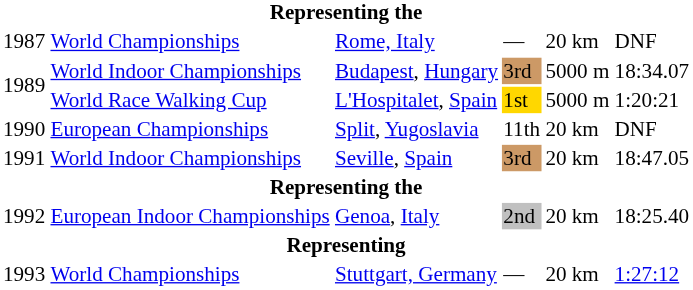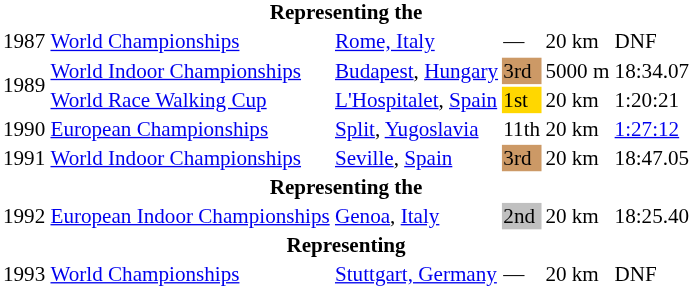 <table>
 <tr>
 <th colspan="6">Representing the </th>
 </tr>
 <tr>
 <td>1987</td>
 <td><a href='#'>World Championships</a></td>
 <td><a href='#'>Rome, Italy</a></td>
 <td>—</td>
 <td>20 km</td>
 <td>DNF</td>
 </tr>
 <tr>
 <td rowspan=2>1989</td>
 <td><a href='#'>World Indoor Championships</a></td>
 <td><a href='#'>Budapest</a>, <a href='#'>Hungary</a></td>
 <td bgcolor="cc9966">3rd</td>
 <td>5000 m</td>
 <td>18:34.07</td>
 </tr>
 <tr>
 <td><a href='#'>World Race Walking Cup</a></td>
 <td><a href='#'>L'Hospitalet</a>, <a href='#'>Spain</a></td>
 <td bgcolor="gold">1st</td>
-<td>5000 m</td>
+<td>20 km</td>
 <td>1:20:21</td>
 </tr>
 <tr>
 <td>1990</td>
 <td><a href='#'>European Championships</a></td>
 <td><a href='#'>Split</a>, <a href='#'>Yugoslavia</a></td>
 <td>11th</td>
 <td>20 km</td>
-<td>DNF</td>
+<td><a href='#'>1:27:12</a></td>
 </tr>
 <tr>
 <td>1991</td>
 <td><a href='#'>World Indoor Championships</a></td>
 <td><a href='#'>Seville</a>, <a href='#'>Spain</a></td>
 <td bgcolor="cc9966">3rd</td>
 <td>20 km</td>
 <td>18:47.05</td>
 </tr>
 <tr>
 <th colspan="6">Representing the </th>
 </tr>
 <tr>
 <td>1992</td>
 <td><a href='#'>European Indoor Championships</a></td>
 <td><a href='#'>Genoa</a>, <a href='#'>Italy</a></td>
 <td bgcolor="silver">2nd</td>
 <td>20 km</td>
 <td>18:25.40</td>
 </tr>
 <tr>
 <th colspan="6">Representing </th>
 </tr>
 <tr>
 <td>1993</td>
 <td><a href='#'>World Championships</a></td>
 <td><a href='#'>Stuttgart, Germany</a></td>
 <td>—</td>
 <td>20 km</td>
-<td><a href='#'>1:27:12</a></td>
+<td>DNF</td>
 </tr>
 </table>
